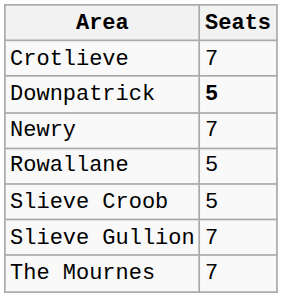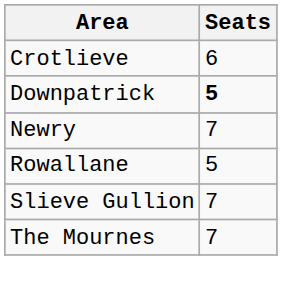 <table class="wikitable">
 <tr>
 <th>Area</th>
 <th>Seats</th>
 </tr>
 <tr>
 <td>Crotlieve</td>
-<td>7</td>
+<td>6</td>
 </tr>
 <tr>
 <td>Downpatrick</td>
 <td><strong>5</strong></td>
 </tr>
 <tr>
 <td>Newry</td>
 <td>7</td>
 </tr>
 <tr>
 <td>Rowallane</td>
 <td>5</td>
 </tr>
 <tr>
-<td>Slieve Croob</td>
-<td>5</td>
-</tr>
-<tr>
 <td>Slieve Gullion</td>
 <td>7</td>
 </tr>
 <tr>
 <td>The Mournes</td>
 <td>7</td>
 </tr>
 </table>
